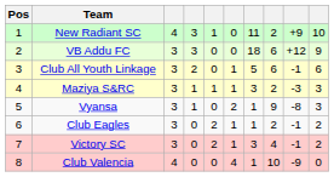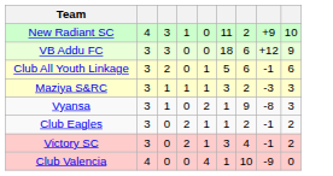 <table class="wikitable" style="text-align: center;">
 <tr>
-<th width="20">Pos</th>
 <th width="175">Team</th>
 <th width="20"></th>
 <th width="20"></th>
 <th width="20"></th>
 <th width="20"></th>
 <th width="20"></th>
 <th width="20"></th>
 <th width="20"></th>
 <th width="20"></th>
 </tr>
 <tr style="background:#ccffcc">
-<td>1</td>
 <td><a href='#'>New Radiant SC</a></td>
 <td>4</td>
 <td>3</td>
 <td>1</td>
 <td>0</td>
 <td>11</td>
 <td>2</td>
 <td>+9</td>
 <td>10</td>
 </tr>
 <tr style="background:#e8ffd8">
-<td>2</td>
 <td><a href='#'>VB Addu FC</a></td>
 <td>3</td>
 <td>3</td>
 <td>0</td>
 <td>0</td>
 <td>18</td>
 <td>6</td>
 <td>+12</td>
 <td>9</td>
 </tr>
 <tr style="background:#ffffcc">
-<td>3</td>
 <td><a href='#'>Club All Youth Linkage</a></td>
 <td>3</td>
 <td>2</td>
 <td>0</td>
 <td>1</td>
 <td>5</td>
 <td>6</td>
 <td>-1</td>
 <td>6</td>
 </tr>
 <tr style="background:#ffffcc">
-<td>4</td>
 <td><a href='#'>Maziya S&RC</a></td>
 <td>3</td>
 <td>1</td>
 <td>1</td>
 <td>1</td>
 <td>3</td>
 <td>2</td>
 <td>-3</td>
 <td>3</td>
 </tr>
 <tr>
-<td>5</td>
 <td><a href='#'>Vyansa</a></td>
 <td>3</td>
 <td>1</td>
 <td>0</td>
 <td>2</td>
 <td>1</td>
 <td>9</td>
 <td>-8</td>
 <td>3</td>
 </tr>
 <tr>
-<td>6</td>
 <td><a href='#'>Club Eagles</a></td>
 <td>3</td>
 <td>0</td>
 <td>2</td>
 <td>1</td>
 <td>1</td>
 <td>2</td>
 <td>-1</td>
 <td>2</td>
 </tr>
 <tr style="background:#ffcccc">
-<td>7</td>
 <td><a href='#'>Victory SC</a></td>
 <td>3</td>
 <td>0</td>
 <td>2</td>
 <td>1</td>
 <td>3</td>
 <td>4</td>
 <td>-1</td>
 <td>2</td>
 </tr>
 <tr style="background:#ffcccc">
-<td>8</td>
 <td><a href='#'>Club Valencia</a></td>
 <td>4</td>
 <td>0</td>
 <td>0</td>
 <td>4</td>
 <td>1</td>
 <td>10</td>
 <td>-9</td>
 <td>0</td>
 </tr>
 </table>
